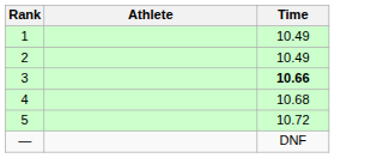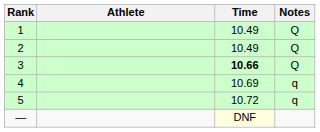 <table class="wikitable" style="text-align:center">
 <tr>
 <th width=40>Rank</th>
 <th width=250>Athlete</th>
 <th width=80>Time</th>
+<th width=50>Notes</th>
 </tr>
 <tr bgcolor="ccffcc">
 <td>1</td>
 <td align=left></td>
 <td>10.49</td>
+<td>Q</td>
 </tr>
 <tr bgcolor="ccffcc">
 <td>2</td>
 <td align=left></td>
 <td>10.49</td>
+<td>Q</td>
 </tr>
 <tr bgcolor="ccffcc">
 <td>3</td>
 <td align=left></td>
 <td><strong>10.66</strong></td>
+<td>Q</td>
 </tr>
 <tr bgcolor="ccffcc">
 <td>4</td>
 <td align=left></td>
-<td>10.68</td>
+<td>10.69</td>
+<td>q</td>
 </tr>
 <tr bgcolor="ccffcc">
 <td>5</td>
 <td align=left></td>
 <td>10.72</td>
+<td>q</td>
 </tr>
 <tr>
 <td>—</td>
 <td align=left></td>
-<td>DNF</td>
+<td style="background: lightyellow;">DNF</td>
+<td></td>
 </tr>
 </table>
